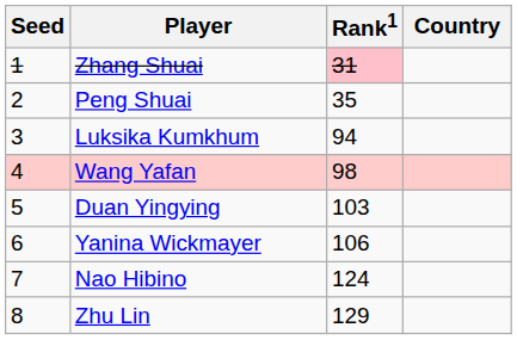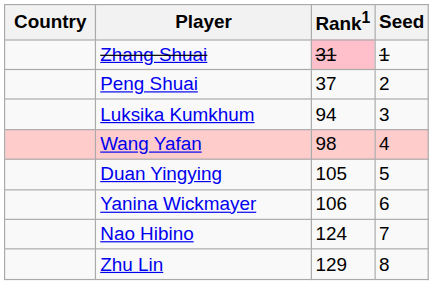 <table class="sortable wikitable">
 <tr>
-<th>Seed</th>
+<th width="70">Country</th>
 <th width="175">Player</th>
 <th>Rank<sup>1</sup></th>
-<th width="70">Country</th>
+<th>Seed</th>
 </tr>
 <tr>
-<td><s>1</s></td>
+<td></td>
 <td><s><a href='#'>Zhang Shuai</a></s></td>
 <td style="background: pink;"><s>31</s></td>
-<td></td>
+<td><s>1</s></td>
 </tr>
 <tr>
+<td></td>
+<td><a href='#'>Peng Shuai</a></td>
+<td>37</td>
 <td>2</td>
-<td><a href='#'>Peng Shuai</a></td>
-<td>35</td>
-<td></td>
 </tr>
 <tr>
-<td>3</td>
+<td></td>
 <td><a href='#'>Luksika Kumkhum</a></td>
 <td>94</td>
-<td></td>
+<td>3</td>
 </tr>
 <tr style="background:#fcc;">
-<td>4</td>
+<td></td>
 <td><a href='#'>Wang Yafan</a></td>
 <td>98</td>
-<td></td>
+<td>4</td>
 </tr>
 <tr>
+<td></td>
+<td><a href='#'>Duan Yingying</a></td>
+<td>105</td>
 <td>5</td>
-<td><a href='#'>Duan Yingying</a></td>
-<td>103</td>
-<td></td>
 </tr>
 <tr>
-<td>6</td>
+<td></td>
 <td><a href='#'>Yanina Wickmayer</a></td>
 <td>106</td>
-<td></td>
+<td>6</td>
 </tr>
 <tr>
-<td>7</td>
+<td></td>
 <td><a href='#'>Nao Hibino</a></td>
 <td>124</td>
-<td></td>
+<td>7</td>
 </tr>
 <tr>
-<td>8</td>
+<td></td>
 <td><a href='#'>Zhu Lin</a></td>
 <td>129</td>
-<td></td>
+<td>8</td>
 </tr>
 </table>
